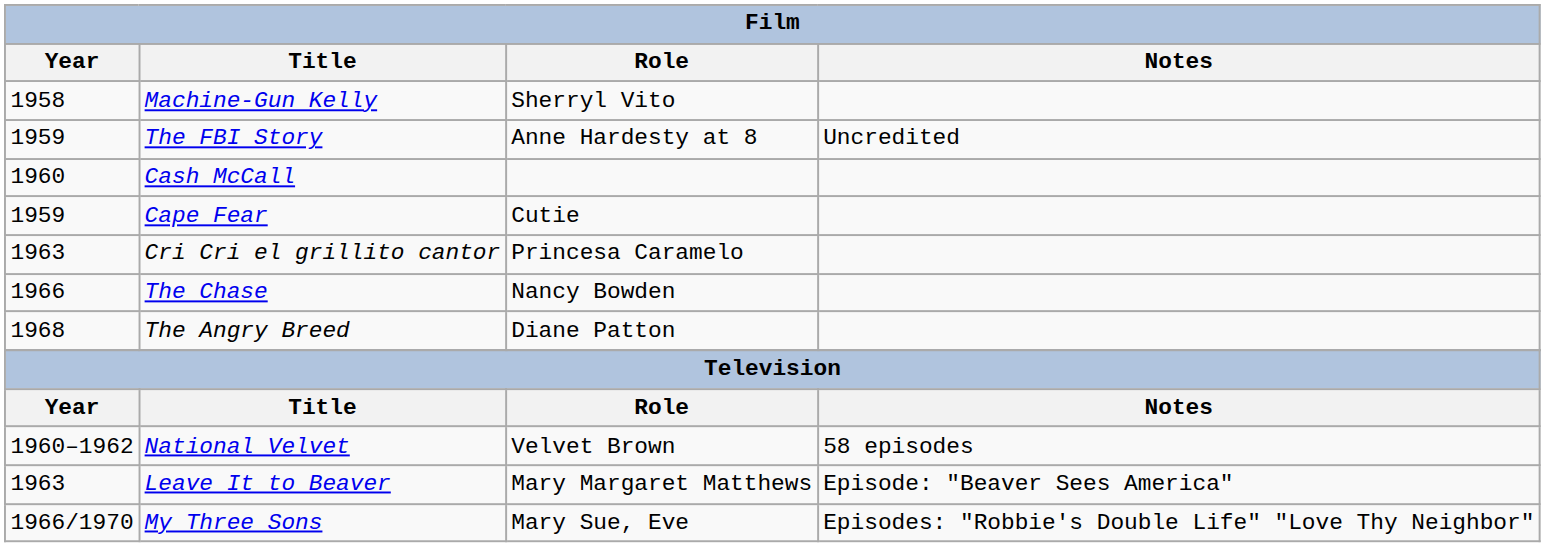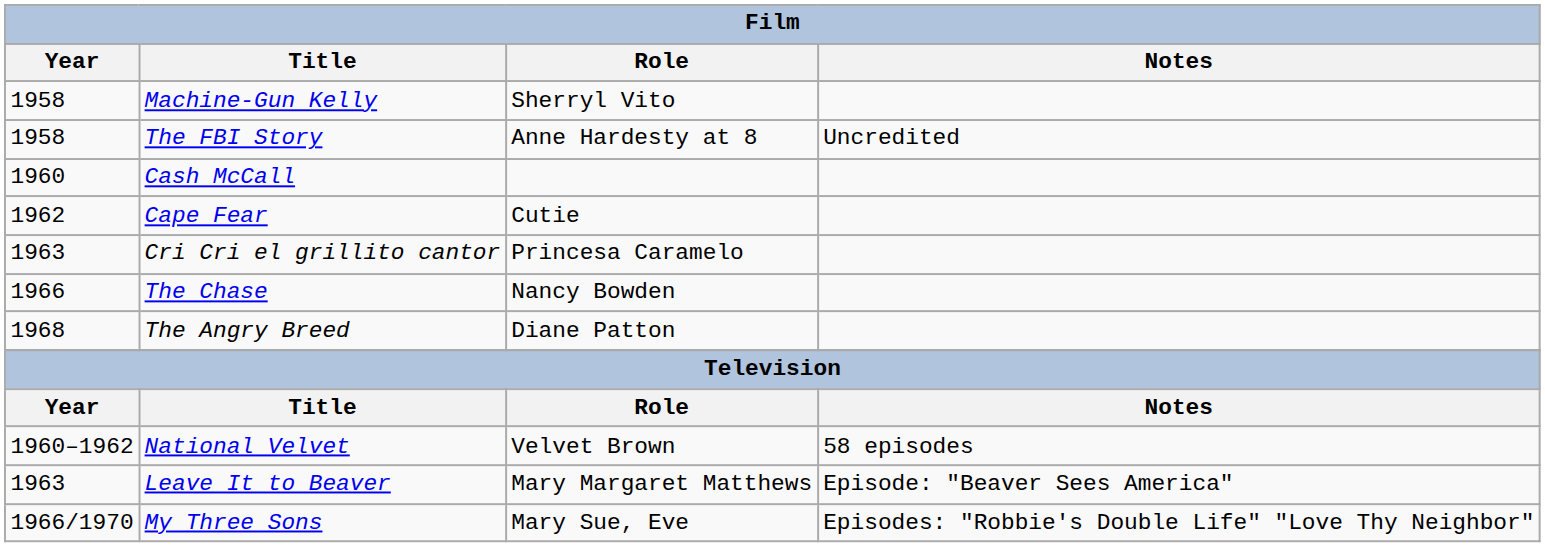 <table class="wikitable" style="font-size: 90%;">
 <tr>
 <th colspan="4" style="background: LightSteelBlue;">Film</th>
 </tr>
 <tr>
 <th>Year</th>
 <th>Title</th>
 <th>Role</th>
 <th>Notes</th>
 </tr>
 <tr>
 <td>1958</td>
 <td><em><a href='#'>Machine-Gun Kelly</a></em></td>
 <td>Sherryl Vito</td>
 <td></td>
 </tr>
 <tr>
-<td>1959</td>
+<td>1958</td>
 <td><em><a href='#'>The FBI Story</a></em></td>
 <td>Anne Hardesty at 8</td>
 <td>Uncredited</td>
 </tr>
 <tr>
 <td>1960</td>
 <td><em><a href='#'>Cash McCall</a></em></td>
 <td></td>
 <td></td>
 </tr>
 <tr>
-<td>1959</td>
+<td>1962</td>
 <td><em><a href='#'>Cape Fear</a></em></td>
 <td>Cutie</td>
 <td></td>
 </tr>
 <tr>
 <td>1963</td>
 <td><em>Cri Cri el grillito cantor</em></td>
 <td>Princesa Caramelo</td>
 <td></td>
 </tr>
 <tr>
 <td>1966</td>
 <td><em><a href='#'>The Chase</a></em></td>
 <td>Nancy Bowden</td>
 <td></td>
 </tr>
 <tr>
 <td>1968</td>
 <td><em>The Angry Breed</em></td>
 <td>Diane Patton</td>
 <td></td>
 </tr>
 <tr>
 </tr>
 <tr>
 <th colspan="4" style="background: LightSteelBlue;">Television</th>
 </tr>
 <tr>
 <th>Year</th>
 <th>Title</th>
 <th>Role</th>
 <th>Notes</th>
 </tr>
 <tr>
 <td>1960–1962</td>
 <td><em><a href='#'>National Velvet</a></em></td>
 <td>Velvet Brown</td>
 <td>58 episodes</td>
 </tr>
 <tr>
 <td>1963</td>
 <td><em><a href='#'>Leave It to Beaver</a></em></td>
 <td>Mary Margaret Matthews</td>
 <td>Episode: "Beaver Sees America"</td>
 </tr>
 <tr>
 <td>1966/1970</td>
 <td><em><a href='#'>My Three Sons</a></em></td>
 <td>Mary Sue, Eve</td>
 <td>Episodes: "Robbie's Double Life" "Love Thy Neighbor"</td>
 </tr>
 </table>
